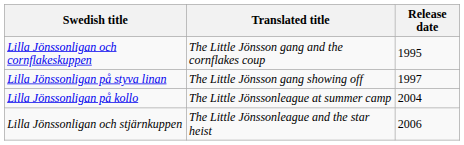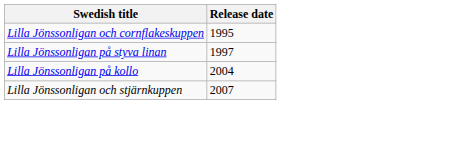 <table class="wikitable">
 <tr>
 <th>Swedish title</th>
-<th>Translated title</th>
 <th>Release date</th>
 </tr>
 <tr>
 <td><em><a href='#'>Lilla Jönssonligan och cornflakeskuppen</a></em></td>
-<td><em>The Little Jönsson gang and the cornflakes coup</em></td>
 <td>1995</td>
 </tr>
 <tr>
 <td><em><a href='#'>Lilla Jönssonligan på styva linan</a></em></td>
-<td><em>The Little Jönsson gang showing off</em></td>
 <td>1997</td>
 </tr>
 <tr>
 <td><em><a href='#'>Lilla Jönssonligan på kollo</a></em></td>
-<td><em>The Little Jönssonleague at summer camp</em></td>
 <td>2004</td>
 </tr>
 <tr>
 <td><em>Lilla Jönssonligan och stjärnkuppen</em></td>
-<td><em>The Little Jönssonleague and the star heist</em></td>
-<td>2006</td>
+<td>2007</td>
 </tr>
 </table>
